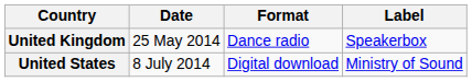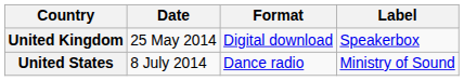 <table class="wikitable plainrowheaders">
 <tr>
 <th scope="col">Country</th>
 <th scope="col">Date</th>
 <th scope="col">Format</th>
 <th scope="col">Label</th>
 </tr>
 <tr>
 <th scope="row">United Kingdom</th>
 <td>25 May 2014</td>
-<td><a href='#'>Dance radio</a></td>
+<td><a href='#'>Digital download</a></td>
 <td><a href='#'>Speakerbox</a></td>
 </tr>
 <tr>
 <th scope="row">United States</th>
 <td>8 July 2014</td>
-<td><a href='#'>Digital download</a></td>
+<td><a href='#'>Dance radio</a></td>
 <td><a href='#'>Ministry of Sound</a></td>
 </tr>
 </table>
